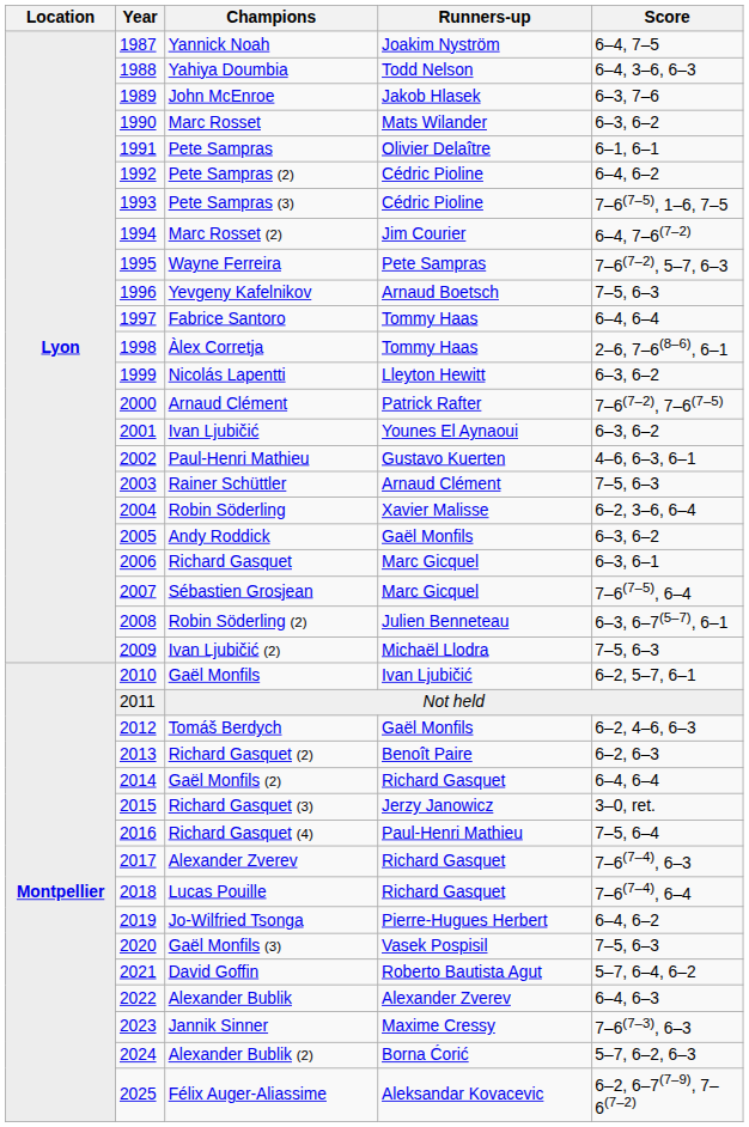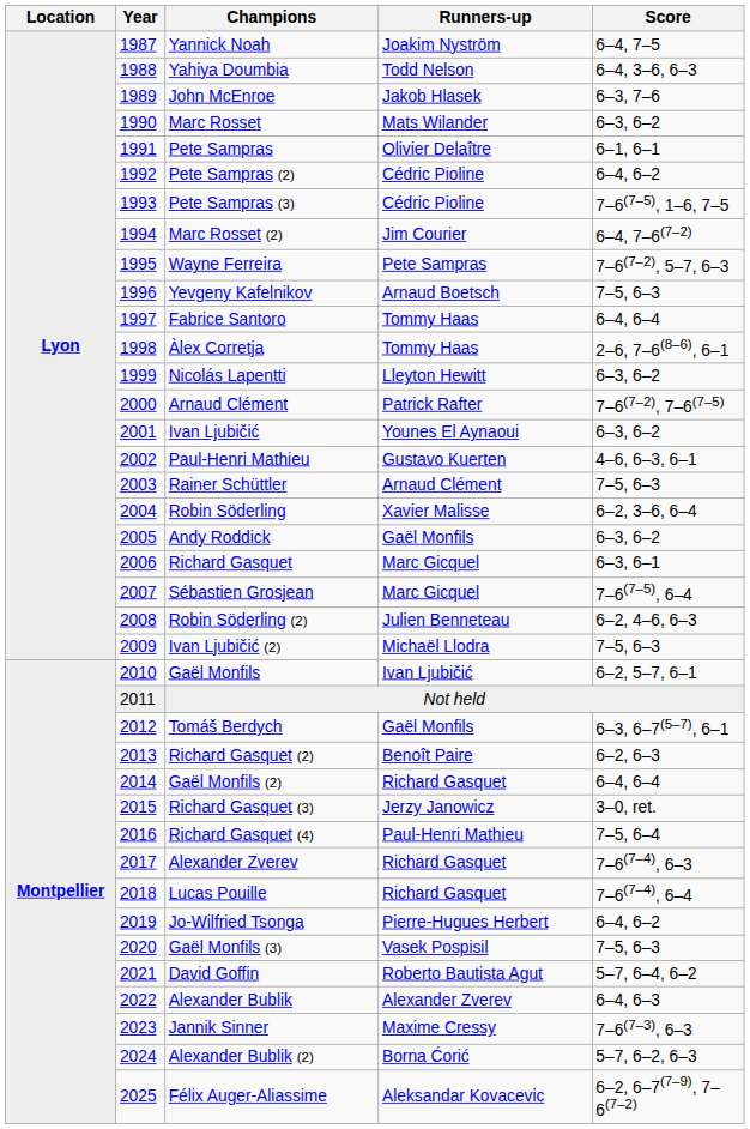 <table class="wikitable">
 <tr>
 <th style="width:100px">Location</th>
 <th style="width:40px">Year</th>
 <th style="width:200px">Champions</th>
 <th style="width:200px">Runners-up</th>
 <th style="width:140px" class="unsortable">Score</th>
 </tr>
 <tr>
 <th rowspan="23" style="background:#ededed"><a href='#'>Lyon</a></th>
 <td><a href='#'>1987</a></td>
 <td>  <a href='#'>Yannick Noah</a></td>
 <td>  <a href='#'>Joakim Nyström</a></td>
 <td>6–4, 7–5</td>
 </tr>
 <tr>
 <td><a href='#'>1988</a></td>
 <td> <a href='#'>Yahiya Doumbia</a></td>
 <td> <a href='#'>Todd Nelson</a></td>
 <td>6–4, 3–6, 6–3</td>
 </tr>
 <tr>
 <td><a href='#'>1989</a></td>
 <td> <a href='#'>John McEnroe</a></td>
 <td> <a href='#'>Jakob Hlasek</a></td>
 <td>6–3, 7–6</td>
 </tr>
 <tr>
 <td><a href='#'>1990</a></td>
 <td> <a href='#'>Marc Rosset</a></td>
 <td> <a href='#'>Mats Wilander</a></td>
 <td>6–3, 6–2</td>
 </tr>
 <tr>
 <td><a href='#'>1991</a></td>
 <td> <a href='#'>Pete Sampras</a></td>
 <td> <a href='#'>Olivier Delaître</a></td>
 <td>6–1, 6–1</td>
 </tr>
 <tr>
 <td><a href='#'>1992</a></td>
 <td> <a href='#'>Pete Sampras</a> <small>(2)</small></td>
 <td> <a href='#'>Cédric Pioline</a></td>
 <td>6–4, 6–2</td>
 </tr>
 <tr>
 <td><a href='#'>1993</a></td>
 <td> <a href='#'>Pete Sampras</a> <small>(3)</small></td>
 <td> <a href='#'>Cédric Pioline</a></td>
 <td>7–6<sup>(7–5)</sup>, 1–6, 7–5</td>
 </tr>
 <tr>
 <td><a href='#'>1994</a></td>
 <td> <a href='#'>Marc Rosset</a> <small>(2)</small></td>
 <td> <a href='#'>Jim Courier</a></td>
 <td>6–4, 7–6<sup>(7–2)</sup></td>
 </tr>
 <tr>
 <td><a href='#'>1995</a></td>
 <td> <a href='#'>Wayne Ferreira</a></td>
 <td> <a href='#'>Pete Sampras</a></td>
 <td>7–6<sup>(7–2)</sup>, 5–7, 6–3</td>
 </tr>
 <tr>
 <td><a href='#'>1996</a></td>
 <td> <a href='#'>Yevgeny Kafelnikov</a></td>
 <td> <a href='#'>Arnaud Boetsch</a></td>
 <td>7–5, 6–3</td>
 </tr>
 <tr>
 <td><a href='#'>1997</a></td>
 <td> <a href='#'>Fabrice Santoro</a></td>
 <td> <a href='#'>Tommy Haas</a></td>
 <td>6–4, 6–4</td>
 </tr>
 <tr>
 <td><a href='#'>1998</a></td>
 <td> <a href='#'>Àlex Corretja</a></td>
 <td> <a href='#'>Tommy Haas</a></td>
 <td>2–6, 7–6<sup>(8–6)</sup>, 6–1</td>
 </tr>
 <tr>
 <td><a href='#'>1999</a></td>
 <td> <a href='#'>Nicolás Lapentti</a></td>
 <td> <a href='#'>Lleyton Hewitt</a></td>
 <td>6–3, 6–2</td>
 </tr>
 <tr>
 <td><a href='#'>2000</a></td>
 <td> <a href='#'>Arnaud Clément</a></td>
 <td> <a href='#'>Patrick Rafter</a></td>
 <td>7–6<sup>(7–2)</sup>, 7–6<sup>(7–5)</sup></td>
 </tr>
 <tr>
 <td><a href='#'>2001</a></td>
 <td> <a href='#'>Ivan Ljubičić</a></td>
 <td> <a href='#'>Younes El Aynaoui</a></td>
 <td>6–3, 6–2</td>
 </tr>
 <tr>
 <td><a href='#'>2002</a></td>
 <td> <a href='#'>Paul-Henri Mathieu</a></td>
 <td> <a href='#'>Gustavo Kuerten</a></td>
 <td>4–6, 6–3, 6–1</td>
 </tr>
 <tr>
 <td><a href='#'>2003</a></td>
 <td> <a href='#'>Rainer Schüttler</a></td>
 <td> <a href='#'>Arnaud Clément</a></td>
 <td>7–5, 6–3</td>
 </tr>
 <tr>
 <td><a href='#'>2004</a></td>
 <td> <a href='#'>Robin Söderling</a></td>
 <td> <a href='#'>Xavier Malisse</a></td>
 <td>6–2, 3–6, 6–4</td>
 </tr>
 <tr>
 <td><a href='#'>2005</a></td>
 <td> <a href='#'>Andy Roddick</a></td>
 <td> <a href='#'>Gaël Monfils</a></td>
 <td>6–3, 6–2</td>
 </tr>
 <tr>
 <td><a href='#'>2006</a></td>
 <td> <a href='#'>Richard Gasquet</a></td>
 <td> <a href='#'>Marc Gicquel</a></td>
 <td>6–3, 6–1</td>
 </tr>
 <tr>
 <td><a href='#'>2007</a></td>
 <td> <a href='#'>Sébastien Grosjean</a></td>
 <td> <a href='#'>Marc Gicquel</a></td>
 <td>7–6<sup>(7–5)</sup>, 6–4</td>
 </tr>
 <tr>
 <td><a href='#'>2008</a></td>
 <td> <a href='#'>Robin Söderling</a> <small>(2)</small></td>
 <td> <a href='#'>Julien Benneteau</a></td>
-<td>6–3, 6–7<sup>(5–7)</sup>, 6–1</td>
+<td>6–2, 4–6, 6–3</td>
 </tr>
 <tr>
 <td><a href='#'>2009</a></td>
 <td> <a href='#'>Ivan Ljubičić</a> <small>(2)</small></td>
 <td> <a href='#'>Michaël Llodra</a></td>
 <td>7–5, 6–3</td>
 </tr>
 <tr>
 <th rowspan="16" style="background:#ededed"><a href='#'>Montpellier</a></th>
 <td><a href='#'>2010</a></td>
 <td> <a href='#'>Gaël Monfils</a></td>
 <td> <a href='#'>Ivan Ljubičić</a></td>
 <td>6–2, 5–7, 6–1</td>
 </tr>
 <tr>
 <td style="background:#efefef">2011</td>
 <td colspan=3 align=center style="background:#efefef"><em>Not held</em></td>
 </tr>
 <tr>
 <td><a href='#'>2012</a></td>
 <td> <a href='#'>Tomáš Berdych</a></td>
 <td> <a href='#'>Gaël Monfils</a></td>
-<td>6–2, 4–6, 6–3</td>
+<td>6–3, 6–7<sup>(5–7)</sup>, 6–1</td>
 </tr>
 <tr>
 <td><a href='#'>2013</a></td>
 <td> <a href='#'>Richard Gasquet</a> <small>(2)</small></td>
 <td> <a href='#'>Benoît Paire</a></td>
 <td>6–2, 6–3</td>
 </tr>
 <tr>
 <td><a href='#'>2014</a></td>
 <td> <a href='#'>Gaël Monfils</a> <small>(2)</small></td>
 <td> <a href='#'>Richard Gasquet</a></td>
 <td>6–4, 6–4</td>
 </tr>
 <tr>
 <td><a href='#'>2015</a></td>
 <td> <a href='#'>Richard Gasquet</a> <small>(3)</small></td>
 <td> <a href='#'>Jerzy Janowicz</a></td>
 <td>3–0, ret.</td>
 </tr>
 <tr>
 <td><a href='#'>2016</a></td>
 <td> <a href='#'>Richard Gasquet</a> <small>(4)</small></td>
 <td> <a href='#'>Paul-Henri Mathieu</a></td>
 <td>7–5, 6–4</td>
 </tr>
 <tr>
 <td><a href='#'>2017</a></td>
 <td> <a href='#'>Alexander Zverev</a></td>
 <td> <a href='#'>Richard Gasquet</a></td>
 <td>7–6<sup>(7–4)</sup>, 6–3</td>
 </tr>
 <tr>
 <td><a href='#'>2018</a></td>
 <td> <a href='#'>Lucas Pouille</a></td>
 <td> <a href='#'>Richard Gasquet</a></td>
 <td>7–6<sup>(7–4)</sup>, 6–4</td>
 </tr>
 <tr>
 <td><a href='#'>2019</a></td>
 <td> <a href='#'>Jo-Wilfried Tsonga</a></td>
 <td> <a href='#'>Pierre-Hugues Herbert</a></td>
 <td>6–4, 6–2</td>
 </tr>
 <tr>
 <td><a href='#'>2020</a></td>
 <td> <a href='#'>Gaël Monfils</a> <small>(3)</small></td>
 <td> <a href='#'>Vasek Pospisil</a></td>
 <td>7–5, 6–3</td>
 </tr>
 <tr>
 <td><a href='#'>2021</a></td>
 <td> <a href='#'>David Goffin</a></td>
 <td> <a href='#'>Roberto Bautista Agut</a></td>
 <td>5–7, 6–4, 6–2</td>
 </tr>
 <tr>
 <td><a href='#'>2022</a></td>
 <td> <a href='#'>Alexander Bublik</a></td>
 <td> <a href='#'>Alexander Zverev</a></td>
 <td>6–4, 6–3</td>
 </tr>
 <tr>
 <td><a href='#'>2023</a></td>
 <td> <a href='#'>Jannik Sinner</a></td>
 <td> <a href='#'>Maxime Cressy</a></td>
 <td>7–6<sup>(7–3)</sup>, 6–3</td>
 </tr>
 <tr>
 <td><a href='#'>2024</a></td>
 <td> <a href='#'>Alexander Bublik</a> <small>(2)</small></td>
 <td> <a href='#'>Borna Ćorić</a></td>
 <td>5–7, 6–2, 6–3</td>
 </tr>
 <tr>
 <td><a href='#'>2025</a></td>
 <td> <a href='#'>Félix Auger-Aliassime</a></td>
 <td> <a href='#'>Aleksandar Kovacevic</a></td>
 <td>6–2, 6–7<sup>(7–9)</sup>, 7–6<sup>(7–2)</sup></td>
 </tr>
 </table>
